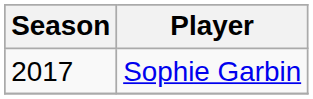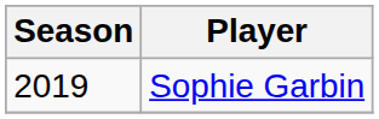 <table class="wikitable collapsible">
 <tr>
 <th>Season</th>
 <th>Player</th>
 </tr>
 <tr>
-<td>2017</td>
+<td>2019</td>
 <td><a href='#'>Sophie Garbin</a></td>
 </tr>
 <tr>
 </tr>
 </table>
